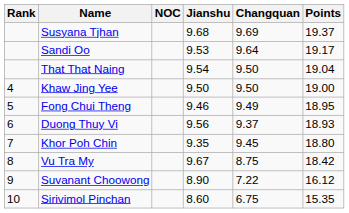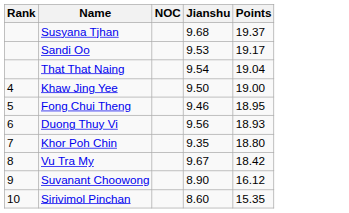 <table class="wikitable sortable">
 <tr>
 <th>Rank</th>
 <th>Name</th>
 <th>NOC</th>
 <th>Jianshu</th>
-<th>Changquan</th>
 <th>Points</th>
 </tr>
 <tr>
 <td></td>
 <td><a href='#'>Susyana Tjhan</a></td>
 <td></td>
 <td>9.68</td>
-<td>9.69</td>
 <td>19.37</td>
 </tr>
 <tr>
 <td></td>
 <td><a href='#'>Sandi Oo</a></td>
 <td></td>
 <td>9.53</td>
-<td>9.64</td>
 <td>19.17</td>
 </tr>
 <tr>
 <td></td>
 <td><a href='#'>That That Naing</a></td>
 <td></td>
 <td>9.54</td>
-<td>9.50</td>
 <td>19.04</td>
 </tr>
 <tr>
 <td>4</td>
 <td><a href='#'>Khaw Jing Yee</a></td>
 <td></td>
-<td>9.50</td>
 <td>9.50</td>
 <td>19.00</td>
 </tr>
 <tr>
 <td>5</td>
 <td><a href='#'>Fong Chui Theng</a></td>
 <td></td>
 <td>9.46</td>
-<td>9.49</td>
 <td>18.95</td>
 </tr>
 <tr>
 <td>6</td>
 <td><a href='#'>Duong Thuy Vi</a></td>
 <td></td>
 <td>9.56</td>
-<td>9.37</td>
 <td>18.93</td>
 </tr>
 <tr>
 <td>7</td>
 <td><a href='#'>Khor Poh Chin</a></td>
 <td></td>
 <td>9.35</td>
-<td>9.45</td>
 <td>18.80</td>
 </tr>
 <tr>
 <td>8</td>
 <td><a href='#'>Vu Tra My</a></td>
 <td></td>
 <td>9.67</td>
-<td>8.75</td>
 <td>18.42</td>
 </tr>
 <tr>
 <td>9</td>
 <td><a href='#'>Suvanant Choowong</a></td>
 <td></td>
 <td>8.90</td>
-<td>7.22</td>
 <td>16.12</td>
 </tr>
 <tr>
 <td>10</td>
 <td><a href='#'>Sirivimol Pinchan</a></td>
 <td></td>
 <td>8.60</td>
-<td>6.75</td>
 <td>15.35</td>
 </tr>
 </table>
